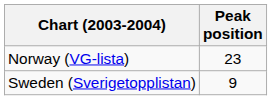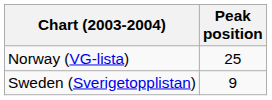 <table class="wikitable">
 <tr>
 <th>Chart (2003-2004)</th>
 <th>Peak<br>position</th>
 </tr>
 <tr>
 <td>Norway (<a href='#'>VG-lista</a>)</td>
-<td align="center">23</td>
+<td align="center">25</td>
 </tr>
 <tr>
 <td>Sweden (<a href='#'>Sverigetopplistan</a>)</td>
 <td align="center">9</td>
 </tr>
 </table>
